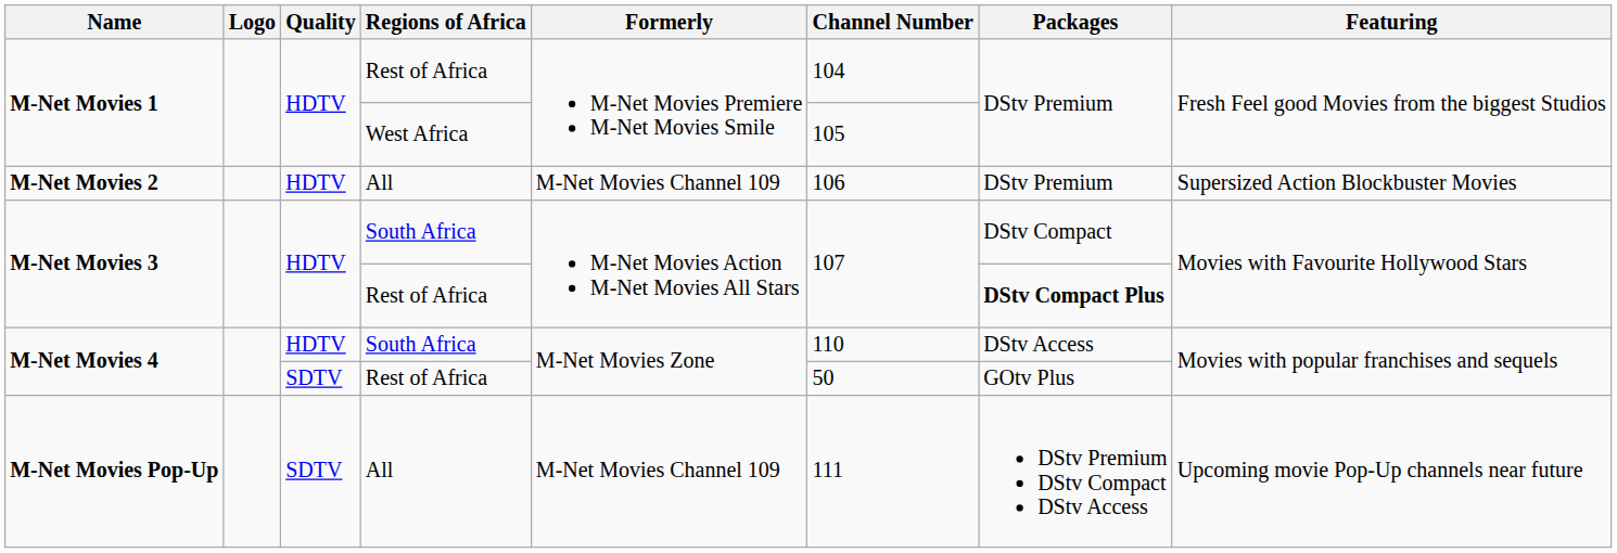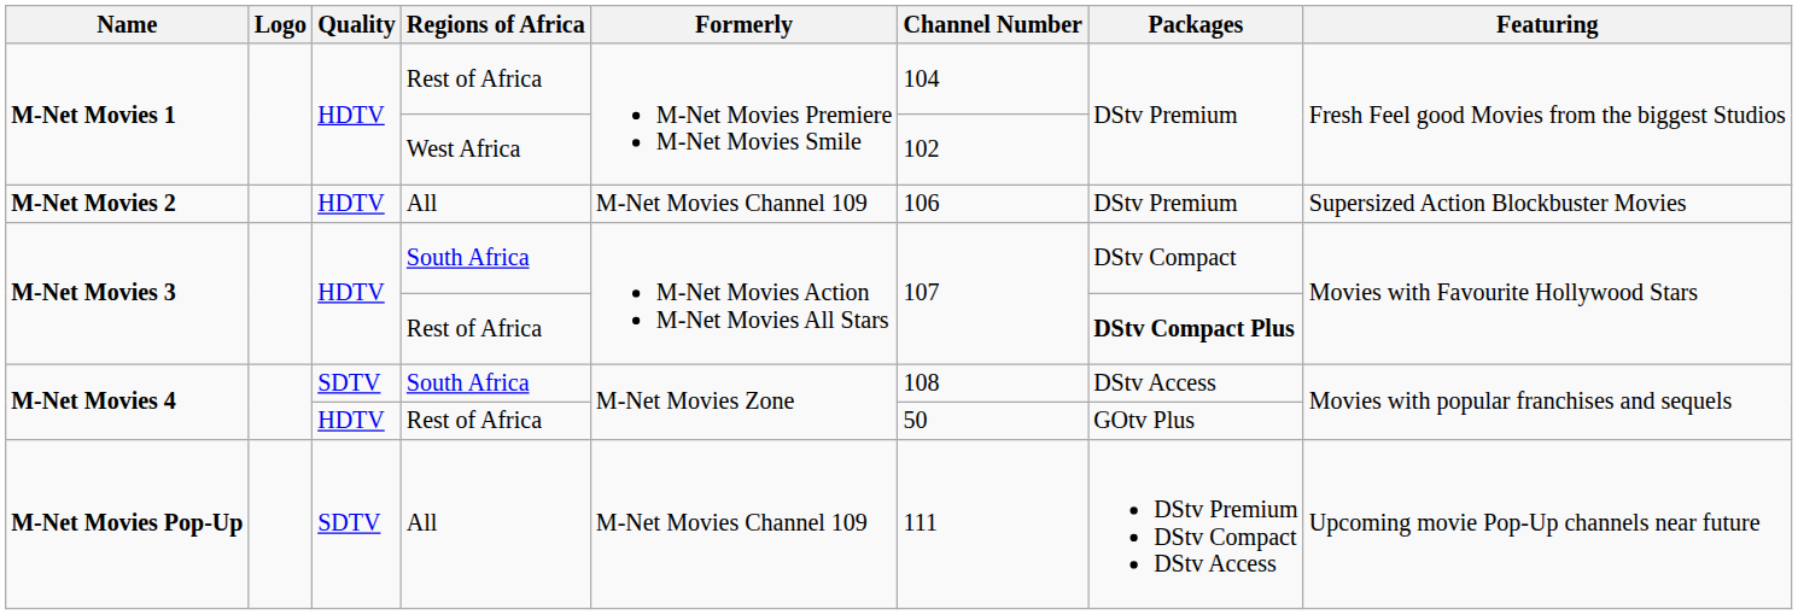 <table class="wikitable sortable">
 <tr>
 <th>Name</th>
 <th>Logo</th>
 <th>Quality</th>
 <th>Regions of Africa</th>
 <th>Formerly</th>
 <th>Channel Number</th>
 <th>Packages</th>
 <th>Featuring</th>
 </tr>
 <tr>
 <td rowspan = "2"><strong>M-Net Movies 1</strong></td>
 <td rowspan = "2"></td>
 <td rowspan = "2"><a href='#'>HDTV</a></td>
 <td>Rest of Africa</td>
 <td rowspan = "2"><br><ul><li>M-Net Movies Premiere</li><li>M-Net Movies Smile</li></ul></td>
 <td>104</td>
 <td rowspan = "2">DStv Premium</td>
 <td rowspan = "2">Fresh Feel good Movies from the biggest Studios</td>
 </tr>
 <tr>
 <td>West Africa</td>
-<td>105</td>
+<td>102</td>
 </tr>
 <tr>
 <td><strong>M-Net Movies 2</strong></td>
 <td></td>
 <td><a href='#'>HDTV</a></td>
 <td>All</td>
 <td>M-Net Movies Channel 109</td>
 <td>106</td>
 <td>DStv Premium</td>
 <td>Supersized Action Blockbuster Movies</td>
 </tr>
 <tr>
 <td rowspan = "2"><strong>M-Net Movies 3</strong></td>
 <td rowspan = "2"></td>
 <td rowspan = "2"><a href='#'>HDTV</a></td>
 <td><a href='#'>South Africa</a></td>
 <td rowspan = "2"><br><ul><li>M-Net Movies Action</li><li>M-Net Movies All Stars</li></ul></td>
 <td rowspan = "2">107</td>
 <td>DStv Compact</td>
 <td rowspan = "2">Movies with Favourite Hollywood Stars</td>
 </tr>
 <tr>
 <td>Rest of Africa</td>
 <td><strong>DStv Compact Plus</strong></td>
 </tr>
 <tr>
 <td rowspan = "2"><strong>M-Net Movies 4</strong></td>
 <td rowspan = "2"></td>
-<td><a href='#'>HDTV</a></td>
+<td><a href='#'>SDTV</a></td>
 <td><a href='#'>South Africa</a></td>
 <td rowspan = "2">M-Net Movies Zone</td>
-<td>110</td>
+<td>108</td>
 <td>DStv Access</td>
 <td rowspan = "2">Movies with popular franchises and sequels</td>
 </tr>
 <tr>
-<td><a href='#'>SDTV</a></td>
+<td><a href='#'>HDTV</a></td>
 <td>Rest of Africa</td>
 <td>50</td>
 <td>GOtv Plus</td>
 </tr>
 <tr>
 <td><strong>M-Net Movies Pop-Up</strong></td>
 <td></td>
 <td><a href='#'>SDTV</a></td>
 <td>All</td>
 <td>M-Net Movies Channel 109</td>
 <td>111</td>
 <td><br><ul><li>DStv Premium</li><li>DStv Compact</li><li>DStv Access</li></ul></td>
 <td>Upcoming movie Pop-Up channels near future</td>
 </tr>
 </table>
